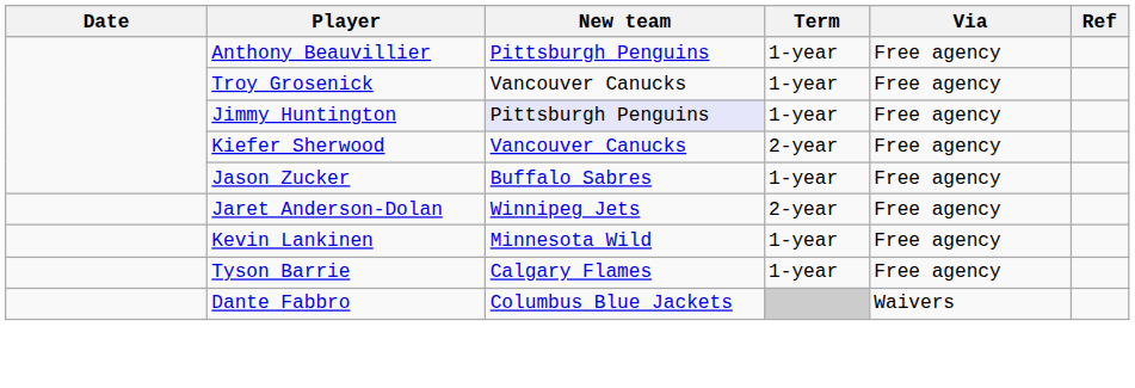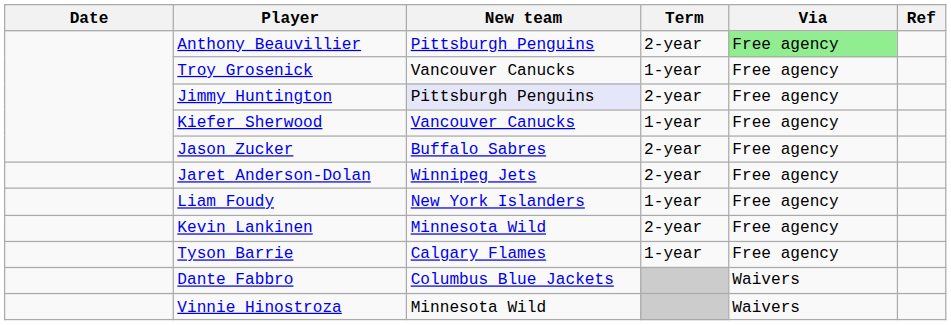 <table class="wikitable">
 <tr style="background:#ddd; text-align:center;">
 <th style="width: 10em;">Date</th>
 <th style="width: 14em;">Player</th>
 <th style="width: 14em;">New team</th>
 <th style="width: 5em;">Term</th>
 <th style="width: 10em;">Via</th>
 <th style="width: 2.5em;">Ref</th>
 </tr>
 <tr>
 <td rowspan=5></td>
 <td><a href='#'>Anthony Beauvillier</a></td>
 <td><a href='#'>Pittsburgh Penguins</a></td>
-<td>1-year</td>
-<td>Free agency</td>
+<td>2-year</td>
+<td style="background: lightgreen;">Free agency</td>
 <td></td>
 </tr>
 <tr>
 <td><a href='#'>Troy Grosenick</a></td>
 <td>Vancouver Canucks</td>
 <td>1-year</td>
 <td>Free agency</td>
 <td></td>
 </tr>
 <tr>
 <td><a href='#'>Jimmy Huntington</a></td>
 <td style="background: lavender;">Pittsburgh Penguins</td>
-<td>1-year</td>
+<td>2-year</td>
 <td>Free agency</td>
 <td></td>
 </tr>
 <tr>
 <td><a href='#'>Kiefer Sherwood</a></td>
 <td><a href='#'>Vancouver Canucks</a></td>
-<td>2-year</td>
+<td>1-year</td>
 <td>Free agency</td>
 <td></td>
 </tr>
 <tr>
 <td><a href='#'>Jason Zucker</a></td>
 <td><a href='#'>Buffalo Sabres</a></td>
-<td>1-year</td>
+<td>2-year</td>
 <td>Free agency</td>
 <td></td>
 </tr>
 <tr>
 <td></td>
 <td><a href='#'>Jaret Anderson-Dolan</a></td>
 <td><a href='#'>Winnipeg Jets</a></td>
 <td>2-year</td>
 <td>Free agency</td>
 <td></td>
 </tr>
 <tr>
 <td></td>
+<td><a href='#'>Liam Foudy</a></td>
+<td><a href='#'>New York Islanders</a></td>
+<td>1-year</td>
+<td>Free agency</td>
+<td></td>
+</tr>
+<tr>
+<td></td>
 <td><a href='#'>Kevin Lankinen</a></td>
 <td><a href='#'>Minnesota Wild</a></td>
-<td>1-year</td>
+<td>2-year</td>
 <td>Free agency</td>
 <td></td>
 </tr>
 <tr>
 <td></td>
 <td><a href='#'>Tyson Barrie</a></td>
 <td><a href='#'>Calgary Flames</a></td>
 <td>1-year</td>
 <td>Free agency</td>
 <td></td>
 </tr>
 <tr>
 <td></td>
 <td><a href='#'>Dante Fabbro</a></td>
 <td><a href='#'>Columbus Blue Jackets</a></td>
 <td style="background:#ccc;"></td>
 <td>Waivers</td>
 <td></td>
 </tr>
+<tr>
+<td></td>
+<td><a href='#'>Vinnie Hinostroza</a></td>
+<td>Minnesota Wild</td>
+<td style="background:#ccc;"></td>
+<td>Waivers</td>
+<td></td>
+</tr>
 </table>
